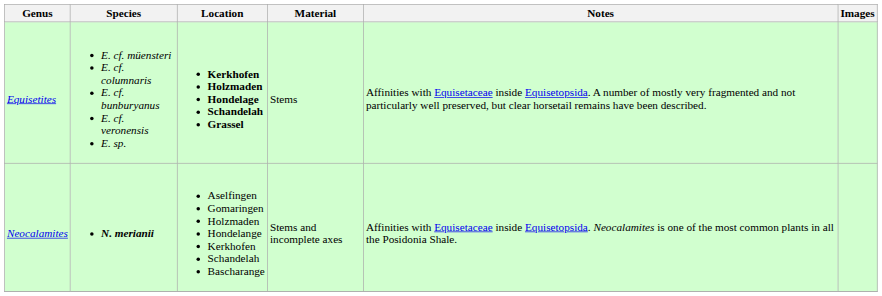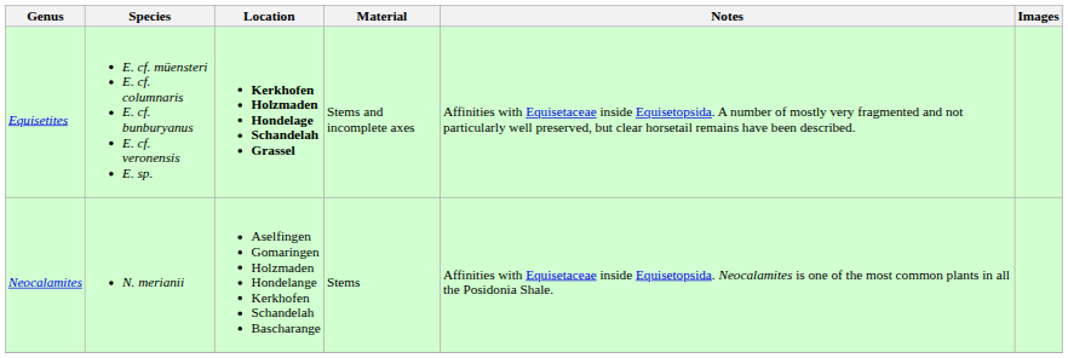 <table class="wikitable sortable">
 <tr>
 <th>Genus</th>
 <th>Species</th>
 <th>Location</th>
 <th>Material</th>
 <th>Notes</th>
 <th>Images</th>
 </tr>
 <tr>
 <td style="background:#D1FFCF;"><br><em><a href='#'>Equisetites</a></em></td>
 <td style="background:#D1FFCF;"><br><ul><li><em>E. cf. müensteri</em></li><li><em>E. cf. columnaris</em></li><li><em>E. cf. bunburyanus</em></li><li><em>E. cf. veronensis</em></li><li><em>E. sp.</em></li></ul></td>
 <td style="background:#D1FFCF;"><strong><br><ul><li>Kerkhofen</li><li>Holzmaden</li><li>Hondelage</li><li>Schandelah</li><li>Grassel</li></ul></strong></td>
-<td style="background:#D1FFCF;"><br>Stems</td>
+<td style="background:#D1FFCF;"><br>Stems and incomplete axes</td>
 <td style="background:#D1FFCF;"><br>Affinities with <a href='#'>Equisetaceae</a> inside <a href='#'>Equisetopsida</a>. A number of mostly very fragmented and not particularly well preserved, but clear horsetail remains have been described.</td>
 <td style="background:#D1FFCF;"></td>
 </tr>
 <tr>
 <td style="background:#D1FFCF;"><br><em><a href='#'>Neocalamites</a></em></td>
-<td style="background:#D1FFCF;"><strong><br><ul><li><em>N. merianii</em></li></ul></strong></td>
+<td style="background:#D1FFCF;"><br><ul><li><em>N. merianii</em></li></ul></td>
 <td style="background:#D1FFCF;"><br><ul><li>Aselfingen</li><li>Gomaringen</li><li>Holzmaden</li><li>Hondelange</li><li>Kerkhofen</li><li>Schandelah</li><li>Bascharange</li></ul></td>
-<td style="background:#D1FFCF;"><br>Stems and incomplete axes</td>
+<td style="background:#D1FFCF;"><br>Stems</td>
 <td style="background:#D1FFCF;"><br>Affinities with <a href='#'>Equisetaceae</a> inside <a href='#'>Equisetopsida</a>. <em>Neocalamites</em> is one of the most common plants in all the Posidonia Shale.</td>
 <td style="background:#D1FFCF;"><br></td>
 </tr>
 <tr>
 </tr>
 </table>
